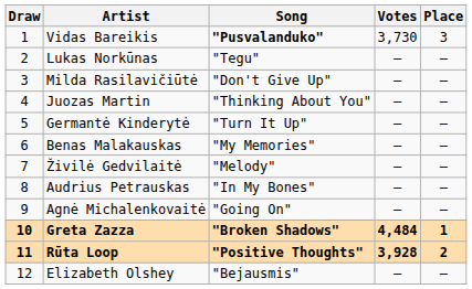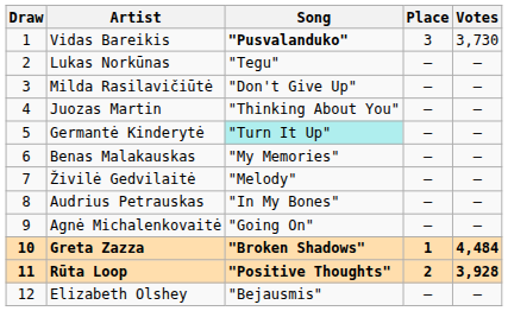 <table class="sortable wikitable" style="margin: 1em auto 1em auto; text-align:center">
 <tr>
 <th>Draw</th>
 <th>Artist</th>
 <th>Song</th>
+<th>Place</th>
 <th>Votes</th>
-<th>Place</th>
 </tr>
 <tr>
 <td>1</td>
 <td align="left">Vidas Bareikis</td>
 <td align="left"><strong>"Pusvalanduko"</strong></td>
+<td>3</td>
 <td>3,730</td>
-<td>3</td>
 </tr>
 <tr>
 <td>2</td>
 <td align="left">Lukas Norkūnas</td>
 <td align="left">"Tegu"</td>
+<td data-sort-value="4">—</td>
 <td data-sort-value="0">—</td>
-<td data-sort-value="4">—</td>
 </tr>
 <tr>
 <td>3</td>
 <td align="left">Milda Rasilavičiūtė</td>
 <td align="left">"Don't Give Up"</td>
+<td data-sort-value="4">—</td>
 <td data-sort-value="0">—</td>
-<td data-sort-value="4">—</td>
 </tr>
 <tr>
 <td>4</td>
 <td align="left">Juozas Martin</td>
 <td align="left">"Thinking About You"</td>
+<td data-sort-value="4">—</td>
 <td data-sort-value="0">—</td>
-<td data-sort-value="4">—</td>
 </tr>
 <tr>
 <td>5</td>
 <td align="left">Germantė Kinderytė</td>
-<td align="left">"Turn It Up"</td>
+<td align="left" style="background: paleturquoise;">"Turn It Up"</td>
+<td data-sort-value="4">—</td>
 <td data-sort-value="0">—</td>
-<td data-sort-value="4">—</td>
 </tr>
 <tr>
 <td>6</td>
 <td align="left">Benas Malakauskas</td>
 <td align="left">"My Memories"</td>
+<td data-sort-value="4">—</td>
 <td data-sort-value="0">—</td>
-<td data-sort-value="4">—</td>
 </tr>
 <tr>
 <td>7</td>
 <td align="left">Živilė Gedvilaitė</td>
 <td align="left">"Melody"</td>
+<td data-sort-value="4">—</td>
 <td data-sort-value="0">—</td>
-<td data-sort-value="4">—</td>
 </tr>
 <tr>
 <td>8</td>
 <td align="left">Audrius Petrauskas</td>
 <td align="left">"In My Bones"</td>
+<td data-sort-value="4">—</td>
 <td data-sort-value="0">—</td>
-<td data-sort-value="4">—</td>
 </tr>
 <tr>
 <td>9</td>
 <td align="left">Agnė Michalenkovaitė</td>
 <td align="left">"Going On"</td>
+<td data-sort-value="4">—</td>
 <td data-sort-value="0">—</td>
-<td data-sort-value="4">—</td>
 </tr>
 <tr style="font-weight:bold; background:#FFDEAD;">
 <td>10</td>
 <td align="left">Greta Zazza</td>
 <td align="left">"Broken Shadows"</td>
+<td>1</td>
 <td>4,484</td>
-<td>1</td>
 </tr>
 <tr style="font-weight:bold; background:#FFDEAD;">
 <td>11</td>
 <td align="left">Rūta Loop</td>
 <td align="left">"Positive Thoughts"</td>
+<td>2</td>
 <td>3,928</td>
-<td>2</td>
 </tr>
 <tr>
 <td>12</td>
 <td align="left">Elizabeth Olshey</td>
 <td align="left">"Bejausmis"</td>
+<td data-sort-value="4">—</td>
 <td data-sort-value="0">—</td>
-<td data-sort-value="4">—</td>
 </tr>
 </table>
